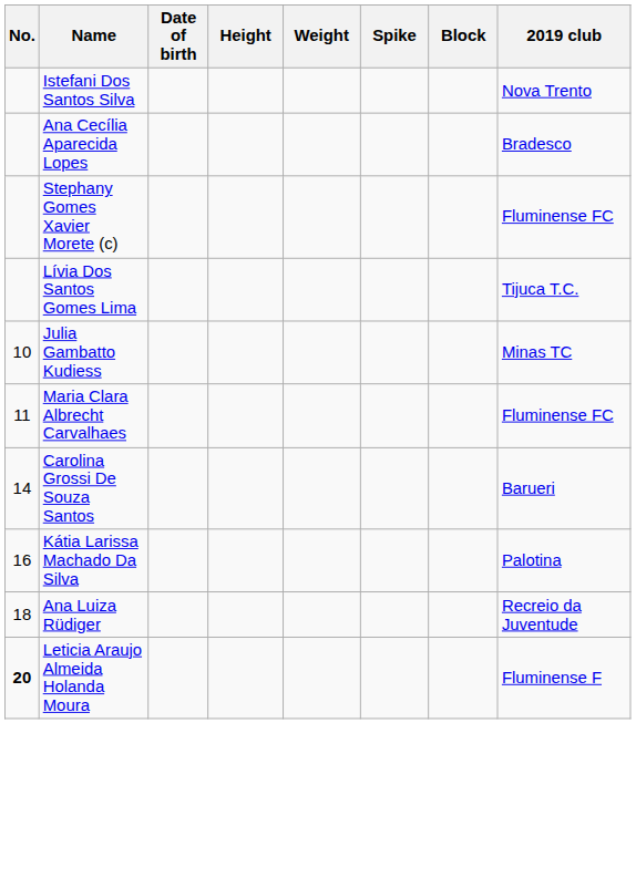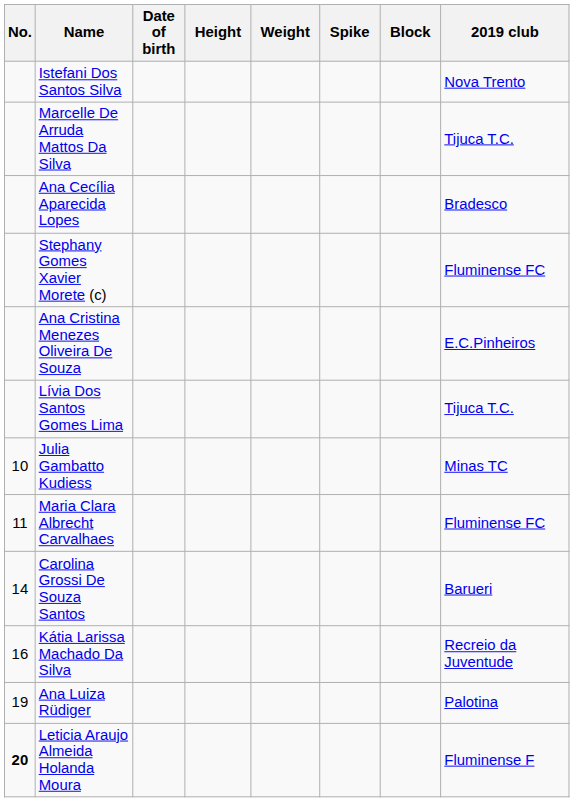 <table class="wikitable sortable" style="font-size:100%; text-align:center;">
 <tr>
 <th>No.</th>
 <th style="width:12em">Name</th>
 <th style="width:8em">Date of birth</th>
 <th style="width:9em">Height</th>
 <th style="width:9em">Weight</th>
 <th style="width:9em">Spike</th>
 <th style="width:9em">Block</th>
 <th style="width:20em">2019 club</th>
 </tr>
 <tr>
 <td></td>
 <td align=left><a href='#'>Istefani Dos Santos Silva</a></td>
 <td align=right></td>
 <td></td>
 <td></td>
 <td></td>
 <td></td>
 <td align=left> <a href='#'>Nova Trento</a></td>
 </tr>
 <tr>
 <td></td>
+<td align=left><a href='#'>Marcelle De Arruda Mattos Da Silva</a></td>
+<td align=right></td>
+<td></td>
+<td></td>
+<td></td>
+<td></td>
+<td align=left> <a href='#'>Tijuca T.C.</a></td>
+</tr>
+<tr>
+<td></td>
 <td align=left><a href='#'>Ana Cecília Aparecida Lopes</a></td>
 <td align=right></td>
 <td></td>
 <td></td>
 <td></td>
 <td></td>
 <td align=left> <a href='#'>Bradesco</a></td>
 </tr>
 <tr>
 <td></td>
 <td align=left><a href='#'>Stephany Gomes Xavier Morete</a> (c)</td>
 <td align=right></td>
 <td></td>
 <td></td>
 <td></td>
 <td></td>
 <td align=left> <a href='#'>Fluminense FC</a></td>
+</tr>
+<tr>
+<td></td>
+<td align=left><a href='#'>Ana Cristina Menezes Oliveira De Souza</a></td>
+<td align=right></td>
+<td></td>
+<td></td>
+<td></td>
+<td></td>
+<td align=left> <a href='#'>E.C.Pinheiros</a></td>
 </tr>
 <tr>
 <td></td>
 <td align=left><a href='#'>Lívia Dos Santos Gomes Lima</a></td>
 <td align=right></td>
 <td></td>
 <td></td>
 <td></td>
 <td></td>
 <td align=left> <a href='#'>Tijuca T.C.</a></td>
 </tr>
 <tr>
 <td>10</td>
 <td align=left><a href='#'>Julia Gambatto Kudiess</a></td>
 <td align=right></td>
 <td></td>
 <td></td>
 <td></td>
 <td></td>
 <td align=left> <a href='#'>Minas TC</a></td>
 </tr>
 <tr>
 <td>11</td>
 <td align=left><a href='#'>Maria Clara Albrecht Carvalhaes</a></td>
 <td align=right></td>
 <td></td>
 <td></td>
 <td></td>
 <td></td>
 <td align=left> <a href='#'>Fluminense FC</a></td>
 </tr>
 <tr>
 <td>14</td>
 <td align=left><a href='#'>Carolina Grossi De Souza Santos</a></td>
 <td align=right></td>
 <td></td>
 <td></td>
 <td></td>
 <td></td>
 <td align=left> <a href='#'>Barueri</a></td>
 </tr>
 <tr>
 <td>16</td>
 <td align=left><a href='#'>Kátia Larissa Machado Da Silva</a></td>
 <td align=right></td>
 <td></td>
 <td></td>
 <td></td>
 <td></td>
-<td align=left> <a href='#'>Palotina</a></td>
+<td align=left> <a href='#'>Recreio da Juventude</a></td>
 </tr>
 <tr>
-<td>18</td>
+<td>19</td>
 <td align=left><a href='#'>Ana Luiza Rüdiger</a></td>
 <td align=right></td>
 <td></td>
 <td></td>
 <td></td>
 <td></td>
-<td align=left> <a href='#'>Recreio da Juventude</a></td>
+<td align=left> <a href='#'>Palotina</a></td>
 </tr>
 <tr>
 <td><strong>20</strong></td>
 <td align=left><a href='#'>Leticia Araujo Almeida Holanda Moura</a></td>
 <td align=right></td>
 <td></td>
 <td></td>
 <td></td>
 <td></td>
 <td align=left> <a href='#'>Fluminense F</a></td>
 </tr>
 </table>
